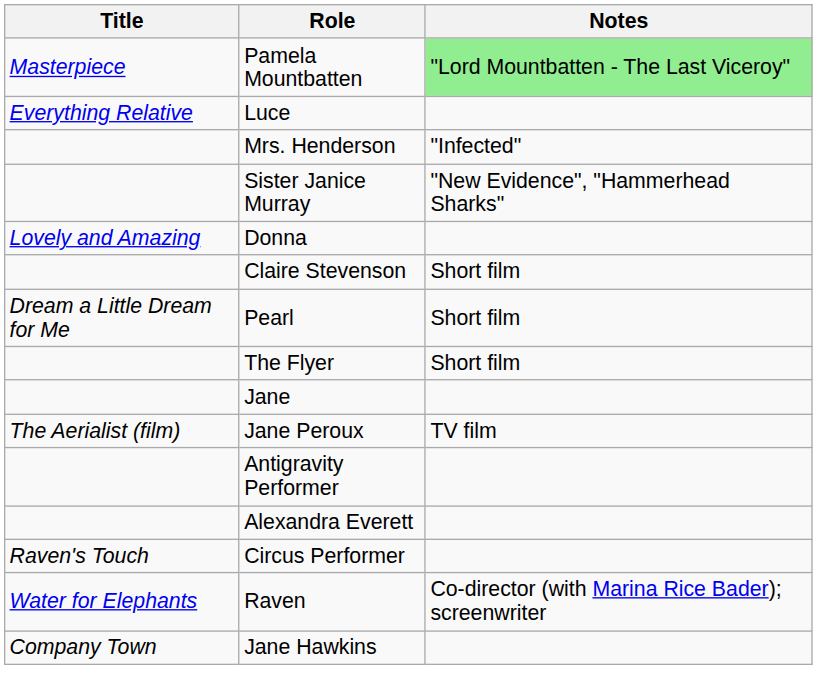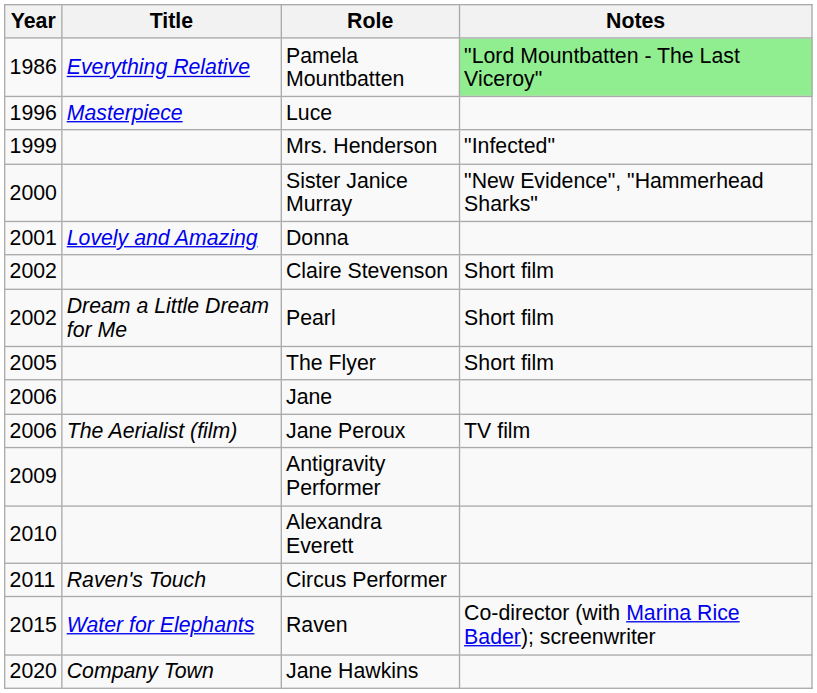 <table class="wikitable sortable">
 <tr>
+<th>Year</th>
 <th>Title</th>
 <th>Role</th>
 <th class="unsortable">Notes</th>
 </tr>
 <tr>
-<td><em><a href='#'>Masterpiece</a></em></td>
+<td>1986</td>
+<td><em><a href='#'>Everything Relative</a></em></td>
 <td>Pamela Mountbatten</td>
 <td style="background: lightgreen;">"Lord Mountbatten - The Last Viceroy"</td>
 </tr>
 <tr>
-<td><em><a href='#'>Everything Relative</a></em></td>
+<td>1996</td>
+<td><em><a href='#'>Masterpiece</a></em></td>
 <td>Luce</td>
 <td></td>
 </tr>
 <tr>
+<td>1999</td>
 <td><em></em></td>
 <td>Mrs. Henderson</td>
 <td>"Infected"</td>
 </tr>
 <tr>
+<td>2000</td>
 <td><em></em></td>
 <td>Sister Janice Murray</td>
 <td>"New Evidence", "Hammerhead Sharks"</td>
 </tr>
 <tr>
+<td>2001</td>
 <td><em><a href='#'>Lovely and Amazing</a></em></td>
 <td>Donna</td>
 <td></td>
 </tr>
 <tr>
+<td>2002</td>
 <td><em></em></td>
 <td>Claire Stevenson</td>
 <td>Short film</td>
 </tr>
 <tr>
+<td>2002</td>
 <td><em>Dream a Little Dream for Me</em></td>
 <td>Pearl</td>
 <td>Short film</td>
 </tr>
 <tr>
+<td>2005</td>
 <td><em></em></td>
 <td>The Flyer</td>
 <td>Short film</td>
 </tr>
 <tr>
+<td>2006</td>
 <td><em></em></td>
 <td>Jane</td>
 <td></td>
 </tr>
 <tr>
+<td>2006</td>
 <td><em>The Aerialist (film)</em></td>
 <td>Jane Peroux</td>
 <td>TV film</td>
 </tr>
 <tr>
+<td>2009</td>
 <td><em></em></td>
 <td>Antigravity Performer</td>
 <td></td>
 </tr>
 <tr>
+<td>2010</td>
 <td><em></em></td>
 <td>Alexandra Everett</td>
 <td></td>
 </tr>
 <tr>
+<td>2011</td>
 <td><em>Raven's Touch</em></td>
 <td>Circus Performer</td>
 <td></td>
 </tr>
 <tr>
+<td>2015</td>
 <td><em><a href='#'>Water for Elephants</a></em></td>
 <td>Raven</td>
 <td>Co-director (with <a href='#'>Marina Rice Bader</a>); screenwriter</td>
 </tr>
 <tr>
+<td>2020</td>
 <td><em>Company Town</em></td>
 <td>Jane Hawkins</td>
 <td></td>
 </tr>
 </table>
